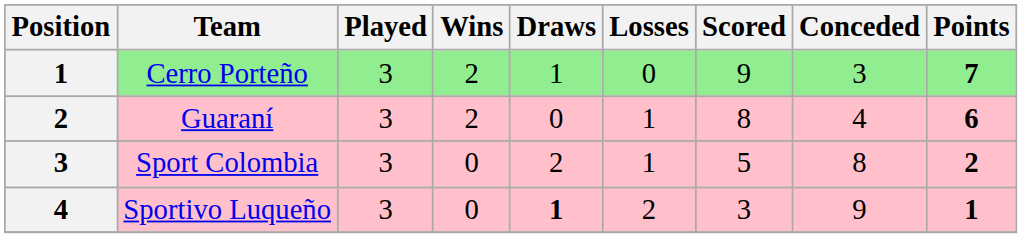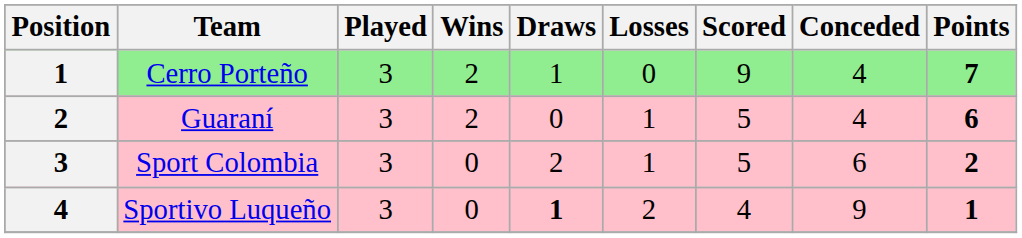 <table class="wikitable" style="text-align:center">
 <tr>
 <th>Position</th>
 <th>Team</th>
 <th>Played</th>
 <th>Wins</th>
 <th>Draws</th>
 <th>Losses</th>
 <th>Scored</th>
 <th>Conceded</th>
 <th>Points</th>
 </tr>
 <tr bgcolor="lightgreen">
 <th>1</th>
 <td><a href='#'>Cerro Porteño</a></td>
 <td>3</td>
 <td>2</td>
 <td>1</td>
 <td>0</td>
 <td>9</td>
-<td>3</td>
+<td>4</td>
 <td><strong>7</strong></td>
 </tr>
 <tr bgcolor="pink">
 <th>2</th>
 <td><a href='#'>Guaraní</a></td>
 <td>3</td>
 <td>2</td>
 <td>0</td>
 <td>1</td>
-<td>8</td>
+<td>5</td>
 <td>4</td>
 <td><strong>6</strong></td>
 </tr>
 <tr bgcolor="pink">
 <th>3</th>
 <td><a href='#'>Sport Colombia</a></td>
 <td>3</td>
 <td>0</td>
 <td>2</td>
 <td>1</td>
 <td>5</td>
-<td>8</td>
+<td>6</td>
 <td><strong>2</strong></td>
 </tr>
 <tr bgcolor="pink">
 <th>4</th>
 <td><a href='#'>Sportivo Luqueño</a></td>
 <td>3</td>
 <td>0</td>
 <td><strong>1</strong></td>
 <td>2</td>
-<td>3</td>
+<td>4</td>
 <td>9</td>
 <td><strong>1</strong></td>
 </tr>
 <tr>
 </tr>
 </table>
